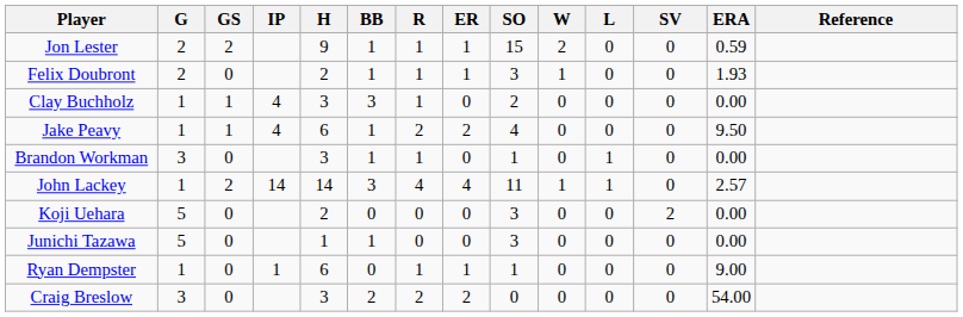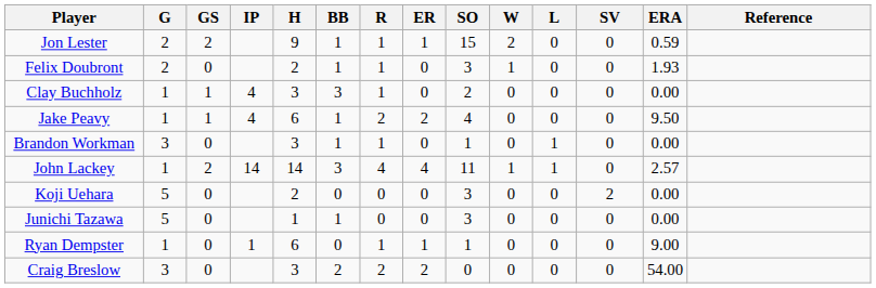 <table class="wikitable sortable" style="text-align:center">
 <tr>
 <th width="16%">Player</th>
 <th width="5%">G</th>
 <th width="5%">GS</th>
 <th width="5%">IP</th>
 <th width="5%">H</th>
 <th width="5%">BB</th>
 <th width="5%">R</th>
 <th width="5%">ER</th>
 <th width="5%">SO</th>
 <th width="5%">W</th>
 <th width="5%">L</th>
 <th>SV</th>
 <th width="5%">ERA</th>
 <th>Reference</th>
 </tr>
 <tr>
 <td><a href='#'>Jon Lester</a></td>
 <td>2</td>
 <td>2</td>
 <td></td>
 <td>9</td>
 <td>1</td>
 <td>1</td>
 <td>1</td>
 <td>15</td>
 <td>2</td>
 <td>0</td>
 <td>0</td>
 <td>0.59</td>
 <td></td>
 </tr>
 <tr>
 <td><a href='#'>Felix Doubront</a></td>
 <td>2</td>
 <td>0</td>
 <td></td>
 <td>2</td>
 <td>1</td>
 <td>1</td>
-<td>1</td>
+<td>0</td>
 <td>3</td>
 <td>1</td>
 <td>0</td>
 <td>0</td>
 <td>1.93</td>
 <td></td>
 </tr>
 <tr>
 <td><a href='#'>Clay Buchholz</a></td>
 <td>1</td>
 <td>1</td>
 <td>4</td>
 <td>3</td>
 <td>3</td>
 <td>1</td>
 <td>0</td>
 <td>2</td>
 <td>0</td>
 <td>0</td>
 <td>0</td>
 <td>0.00</td>
 <td></td>
 </tr>
 <tr>
 <td><a href='#'>Jake Peavy</a></td>
 <td>1</td>
 <td>1</td>
 <td>4</td>
 <td>6</td>
 <td>1</td>
 <td>2</td>
 <td>2</td>
 <td>4</td>
 <td>0</td>
 <td>0</td>
 <td>0</td>
 <td>9.50</td>
 <td></td>
 </tr>
 <tr>
 <td><a href='#'>Brandon Workman</a></td>
 <td>3</td>
 <td>0</td>
 <td></td>
 <td>3</td>
 <td>1</td>
 <td>1</td>
 <td>0</td>
 <td>1</td>
 <td>0</td>
 <td>1</td>
 <td>0</td>
 <td>0.00</td>
 <td></td>
 </tr>
 <tr>
 <td><a href='#'>John Lackey</a></td>
 <td>1</td>
 <td>2</td>
 <td>14</td>
 <td>14</td>
 <td>3</td>
 <td>4</td>
 <td>4</td>
 <td>11</td>
 <td>1</td>
 <td>1</td>
 <td>0</td>
 <td>2.57</td>
 <td></td>
 </tr>
 <tr>
 <td><a href='#'>Koji Uehara</a></td>
 <td>5</td>
 <td>0</td>
 <td></td>
 <td>2</td>
 <td>0</td>
 <td>0</td>
 <td>0</td>
 <td>3</td>
 <td>0</td>
 <td>0</td>
 <td>2</td>
 <td>0.00</td>
 <td></td>
 </tr>
 <tr>
 <td><a href='#'>Junichi Tazawa</a></td>
 <td>5</td>
 <td>0</td>
 <td></td>
 <td>1</td>
 <td>1</td>
 <td>0</td>
 <td>0</td>
 <td>3</td>
 <td>0</td>
 <td>0</td>
 <td>0</td>
 <td>0.00</td>
 <td></td>
 </tr>
 <tr>
 <td><a href='#'>Ryan Dempster</a></td>
 <td>1</td>
 <td>0</td>
 <td>1</td>
 <td>6</td>
 <td>0</td>
 <td>1</td>
 <td>1</td>
 <td>1</td>
 <td>0</td>
 <td>0</td>
 <td>0</td>
 <td>9.00</td>
 <td></td>
 </tr>
 <tr>
 <td><a href='#'>Craig Breslow</a></td>
 <td>3</td>
 <td>0</td>
 <td></td>
 <td>3</td>
 <td>2</td>
 <td>2</td>
 <td>2</td>
 <td>0</td>
 <td>0</td>
 <td>0</td>
 <td>0</td>
 <td>54.00</td>
 <td></td>
 </tr>
 </table>
